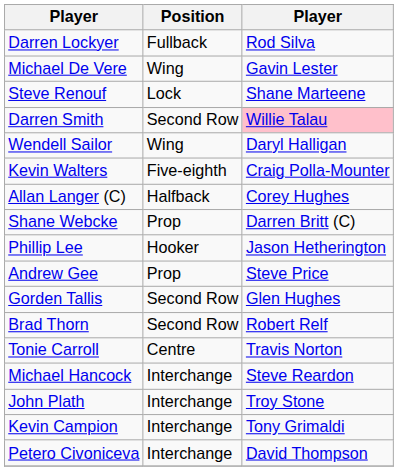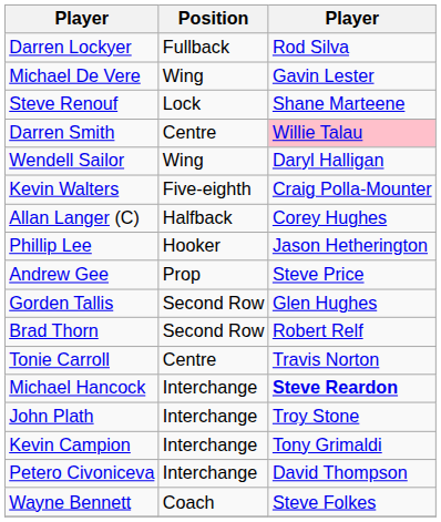 <table class="wikitable" align="center">
 <tr>
 <th>Player</th>
 <th>Position</th>
 <th>Player</th>
 </tr>
 <tr>
 <td><a href='#'>Darren Lockyer</a></td>
 <td>Fullback</td>
 <td><a href='#'>Rod Silva</a></td>
 </tr>
 <tr>
 <td><a href='#'>Michael De Vere</a></td>
 <td>Wing</td>
 <td><a href='#'>Gavin Lester</a></td>
 </tr>
 <tr>
 <td><a href='#'>Steve Renouf</a></td>
 <td>Lock</td>
 <td><a href='#'>Shane Marteene</a></td>
 </tr>
 <tr>
 <td><a href='#'>Darren Smith</a></td>
-<td>Second Row</td>
+<td>Centre</td>
 <td style="background: pink;"><a href='#'>Willie Talau</a></td>
 </tr>
 <tr>
 <td><a href='#'>Wendell Sailor</a></td>
 <td>Wing</td>
 <td><a href='#'>Daryl Halligan</a></td>
 </tr>
 <tr>
 <td><a href='#'>Kevin Walters</a></td>
 <td>Five-eighth</td>
 <td><a href='#'>Craig Polla-Mounter</a></td>
 </tr>
 <tr>
 <td><a href='#'>Allan Langer</a> (C)</td>
 <td>Halfback</td>
 <td><a href='#'>Corey Hughes</a></td>
-</tr>
-<tr>
-<td><a href='#'>Shane Webcke</a></td>
-<td>Prop</td>
-<td><a href='#'>Darren Britt</a> (C)</td>
 </tr>
 <tr>
 <td><a href='#'>Phillip Lee</a></td>
 <td>Hooker</td>
 <td><a href='#'>Jason Hetherington</a></td>
 </tr>
 <tr>
 <td><a href='#'>Andrew Gee</a></td>
 <td>Prop</td>
 <td><a href='#'>Steve Price</a></td>
 </tr>
 <tr>
 <td><a href='#'>Gorden Tallis</a></td>
 <td>Second Row</td>
 <td><a href='#'>Glen Hughes</a></td>
 </tr>
 <tr>
 <td><a href='#'>Brad Thorn</a></td>
 <td>Second Row</td>
 <td><a href='#'>Robert Relf</a></td>
 </tr>
 <tr>
 <td><a href='#'>Tonie Carroll</a></td>
 <td>Centre</td>
 <td><a href='#'>Travis Norton</a></td>
 </tr>
 <tr>
 <td><a href='#'>Michael Hancock</a></td>
 <td>Interchange</td>
-<td><a href='#'>Steve Reardon</a></td>
+<td><strong><a href='#'>Steve Reardon</a></strong></td>
 </tr>
 <tr>
 <td><a href='#'>John Plath</a></td>
 <td>Interchange</td>
 <td><a href='#'>Troy Stone</a></td>
 </tr>
 <tr>
 <td><a href='#'>Kevin Campion</a></td>
 <td>Interchange</td>
 <td><a href='#'>Tony Grimaldi</a></td>
 </tr>
 <tr>
 <td><a href='#'>Petero Civoniceva</a></td>
 <td>Interchange</td>
 <td><a href='#'>David Thompson</a></td>
 </tr>
 <tr>
+<td><a href='#'>Wayne Bennett</a></td>
+<td>Coach</td>
+<td><a href='#'>Steve Folkes</a></td>
+</tr>
+<tr>
 </tr>
 </table>
